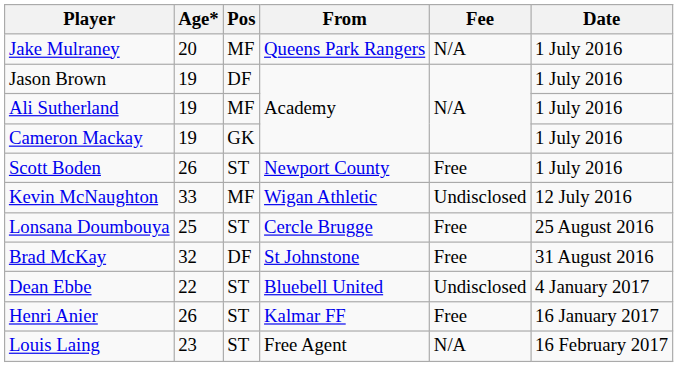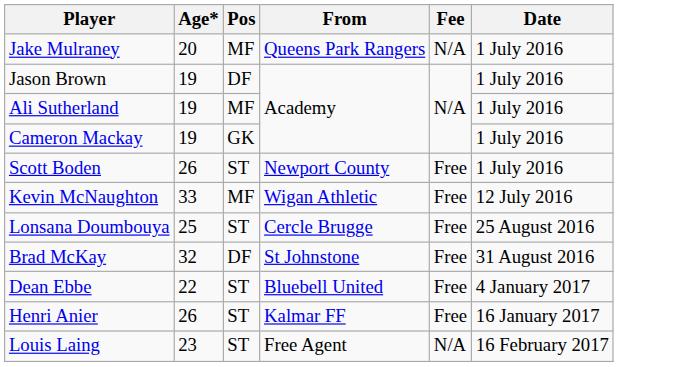 <table class="wikitable">
 <tr>
 <th>Player</th>
 <th>Age*</th>
 <th>Pos</th>
 <th>From</th>
 <th>Fee</th>
 <th>Date</th>
 </tr>
 <tr>
 <td> <a href='#'>Jake Mulraney</a></td>
 <td>20</td>
 <td>MF</td>
 <td> <a href='#'>Queens Park Rangers</a></td>
 <td>N/A</td>
 <td>1 July 2016</td>
 </tr>
 <tr>
 <td> Jason Brown</td>
 <td>19</td>
 <td>DF</td>
 <td rowspan="3">Academy</td>
 <td rowspan="3">N/A</td>
 <td>1 July 2016</td>
 </tr>
 <tr>
 <td> <a href='#'>Ali Sutherland</a></td>
 <td>19</td>
 <td>MF</td>
 <td>1 July 2016</td>
 </tr>
 <tr>
 <td> <a href='#'>Cameron Mackay</a></td>
 <td>19</td>
 <td>GK</td>
 <td>1 July 2016</td>
 </tr>
 <tr>
 <td> <a href='#'>Scott Boden</a></td>
 <td>26</td>
 <td>ST</td>
 <td> <a href='#'>Newport County</a></td>
 <td>Free</td>
 <td>1 July 2016</td>
 </tr>
 <tr>
 <td> <a href='#'>Kevin McNaughton</a></td>
 <td>33</td>
 <td>MF</td>
 <td> <a href='#'>Wigan Athletic</a></td>
-<td>Undisclosed</td>
+<td>Free</td>
 <td>12 July 2016</td>
 </tr>
 <tr>
 <td> <a href='#'>Lonsana Doumbouya</a></td>
 <td>25</td>
 <td>ST</td>
 <td> <a href='#'>Cercle Brugge</a></td>
 <td>Free</td>
 <td>25 August 2016</td>
 </tr>
 <tr>
 <td> <a href='#'>Brad McKay</a></td>
 <td>32</td>
 <td>DF</td>
 <td> <a href='#'>St Johnstone</a></td>
 <td>Free</td>
 <td>31 August 2016</td>
 </tr>
 <tr>
 <td> <a href='#'>Dean Ebbe</a></td>
 <td>22</td>
 <td>ST</td>
 <td> <a href='#'>Bluebell United</a></td>
-<td>Undisclosed</td>
+<td>Free</td>
 <td>4 January 2017</td>
 </tr>
 <tr>
 <td> <a href='#'>Henri Anier</a></td>
 <td>26</td>
 <td>ST</td>
 <td> <a href='#'>Kalmar FF</a></td>
 <td>Free</td>
 <td>16 January 2017</td>
 </tr>
 <tr>
 <td> <a href='#'>Louis Laing</a></td>
 <td>23</td>
 <td>ST</td>
 <td>Free Agent</td>
 <td>N/A</td>
 <td>16 February 2017</td>
 </tr>
 </table>
